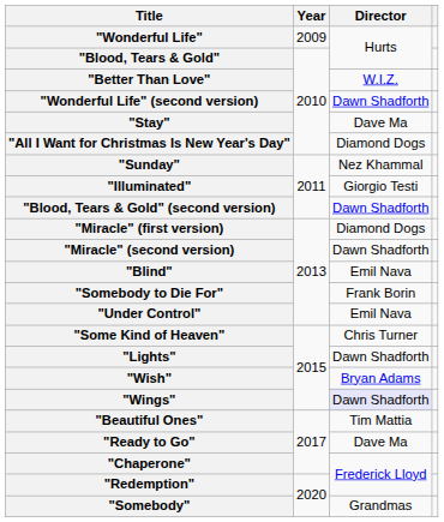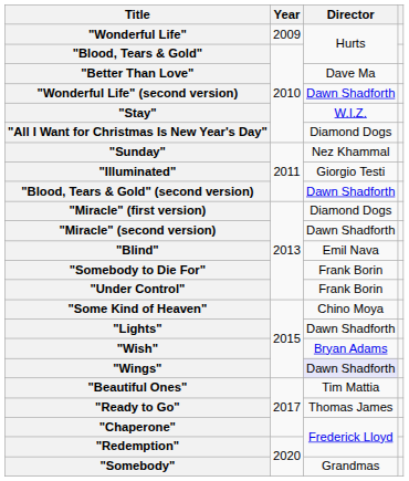 <table class="wikitable plainrowheaders" style="text-align:center;">
 <tr>
 <th scope="col">Title</th>
 <th scope="col">Year</th>
 <th scope="col">Director</th>
 <th scope="col"></th>
 </tr>
 <tr>
 <th scope="row">"Wonderful Life"</th>
 <td>2009</td>
 <td rowspan="2">Hurts</td>
 <td></td>
 </tr>
 <tr>
 <th scope="row">"Blood, Tears & Gold"</th>
 <td rowspan="5">2010</td>
 <td></td>
 </tr>
 <tr>
 <th scope="row">"Better Than Love"</th>
-<td><a href='#'>W.I.Z.</a></td>
+<td>Dave Ma</td>
 <td></td>
 </tr>
 <tr>
 <th scope="row">"Wonderful Life" (second version)</th>
 <td><a href='#'>Dawn Shadforth</a></td>
 <td></td>
 </tr>
 <tr>
 <th scope="row">"Stay"</th>
-<td>Dave Ma</td>
+<td><a href='#'>W.I.Z.</a></td>
 <td></td>
 </tr>
 <tr>
 <th scope="row">"All I Want for Christmas Is New Year's Day"</th>
 <td>Diamond Dogs</td>
 <td></td>
 </tr>
 <tr>
 <th scope="row">"Sunday"</th>
 <td rowspan="3">2011</td>
 <td>Nez Khammal</td>
 <td></td>
 </tr>
 <tr>
 <th scope="row">"Illuminated"</th>
 <td>Giorgio Testi</td>
 <td></td>
 </tr>
 <tr>
 <th scope="row">"Blood, Tears & Gold" (second version)</th>
 <td><a href='#'>Dawn Shadforth</a></td>
 <td></td>
 </tr>
 <tr>
 <th scope="row">"Miracle" (first version)</th>
 <td rowspan="5">2013</td>
 <td>Diamond Dogs</td>
 <td></td>
 </tr>
 <tr>
 <th scope="row">"Miracle" (second version)</th>
 <td>Dawn Shadforth</td>
 <td></td>
 </tr>
 <tr>
 <th scope="row">"Blind"</th>
 <td>Emil Nava</td>
 <td></td>
 </tr>
 <tr>
 <th scope="row">"Somebody to Die For"</th>
 <td>Frank Borin</td>
 <td></td>
 </tr>
 <tr>
 <th scope="row">"Under Control"<br></th>
-<td>Emil Nava</td>
+<td>Frank Borin</td>
 <td></td>
 </tr>
 <tr>
 <th scope="row">"Some Kind of Heaven"</th>
 <td rowspan="4">2015</td>
-<td>Chris Turner</td>
+<td>Chino Moya</td>
 <td></td>
 </tr>
 <tr>
 <th scope="row">"Lights"</th>
 <td>Dawn Shadforth</td>
 <td></td>
 </tr>
 <tr>
 <th scope="row">"Wish"</th>
 <td><a href='#'>Bryan Adams</a></td>
 <td></td>
 </tr>
 <tr>
 <th scope="row">"Wings"</th>
 <td style="background: lavender;">Dawn Shadforth</td>
 <td></td>
 </tr>
 <tr>
 <th scope="row">"Beautiful Ones"</th>
 <td rowspan="3">2017</td>
 <td>Tim Mattia</td>
 <td></td>
 </tr>
 <tr>
 <th scope="row">"Ready to Go"</th>
-<td>Dave Ma</td>
+<td>Thomas James</td>
 <td></td>
 </tr>
 <tr>
 <th scope="row">"Chaperone"</th>
 <td rowspan="2"><a href='#'>Frederick Lloyd</a></td>
 <td></td>
 </tr>
 <tr>
 <th scope="row">"Redemption"</th>
 <td rowspan="2">2020</td>
 <td></td>
 </tr>
 <tr>
 <th scope="row">"Somebody"</th>
 <td>Grandmas</td>
 <td></td>
 </tr>
 </table>
